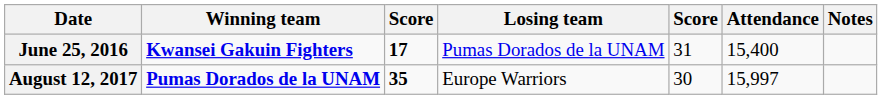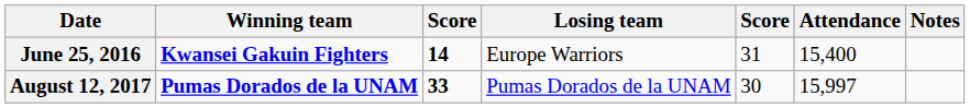 <table class="wikitable">
 <tr style="background:#efefef;">
 <th>Date</th>
 <th>Winning team</th>
 <th>Score</th>
 <th>Losing team</th>
 <th>Score</th>
 <th>Attendance</th>
 <th>Notes</th>
 </tr>
 <tr>
 <th>June 25, 2016</th>
 <td><strong><a href='#'>Kwansei Gakuin Fighters</a></strong></td>
-<td><strong>17</strong></td>
-<td><a href='#'>Pumas Dorados de la UNAM</a></td>
+<td><strong>14</strong></td>
+<td>Europe Warriors</td>
 <td>31</td>
 <td>15,400</td>
 <td></td>
 </tr>
 <tr>
 <th>August 12, 2017</th>
 <td><strong><a href='#'>Pumas Dorados de la UNAM</a></strong></td>
-<td><strong>35</strong></td>
-<td>Europe Warriors</td>
+<td><strong>33</strong></td>
+<td><a href='#'>Pumas Dorados de la UNAM</a></td>
 <td>30</td>
 <td>15,997</td>
 <td></td>
 </tr>
 </table>
